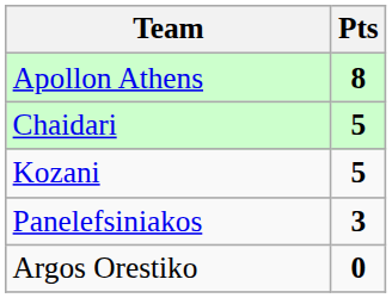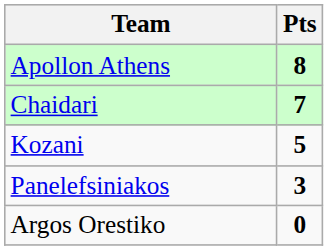 <table class="wikitable" style="text-align: center;">
 <tr>
 <th width=165>Team</th>
 <th width=20>Pts</th>
 </tr>
 <tr bgcolor="#ccffcc">
 <td align=left><a href='#'>Apollon Athens</a></td>
 <td><strong>8</strong></td>
 </tr>
 <tr bgcolor="#ccffcc">
 <td align=left><a href='#'>Chaidari</a></td>
-<td><strong>5</strong></td>
+<td><strong>7</strong></td>
 </tr>
 <tr>
 <td align=left><a href='#'>Kozani</a></td>
 <td><strong>5</strong></td>
 </tr>
 <tr>
 <td align=left><a href='#'>Panelefsiniakos</a></td>
 <td><strong>3</strong></td>
 </tr>
 <tr>
 <td align=left>Argos Orestiko</td>
 <td><strong>0</strong></td>
 </tr>
 </table>
